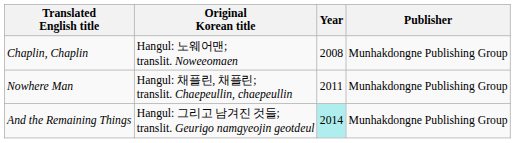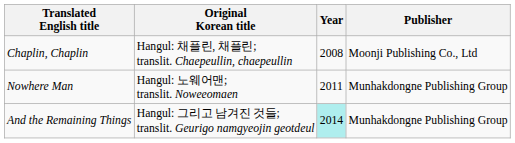 <table class="wikitable">
 <tr>
 <th>Translated <br>English title</th>
 <th>Original <br>Korean title</th>
 <th>Year</th>
 <th>Publisher</th>
 </tr>
 <tr>
 <td><em>Chaplin, Chaplin</em></td>
-<td>Hangul: 노웨어맨; <br>translit. <em>Noweeomaen</em></td>
+<td>Hangul: 채플린, 채플린; <br>translit. <em>Chaepeullin, chaepeullin</em></td>
 <td>2008</td>
-<td>Munhakdongne Publishing Group</td>
+<td>Moonji Publishing Co., Ltd</td>
 </tr>
 <tr>
 <td><em>Nowhere Man</em></td>
-<td>Hangul: 채플린, 채플린; <br>translit. <em>Chaepeullin, chaepeullin</em></td>
+<td>Hangul: 노웨어맨; <br>translit. <em>Noweeomaen</em></td>
 <td>2011</td>
 <td>Munhakdongne Publishing Group</td>
 </tr>
 <tr>
 <td><em>And the Remaining Things</em></td>
 <td>Hangul: 그리고 남겨진 것들; <br>translit. <em>Geurigo namgyeojin geotdeul</em></td>
 <td style="background: paleturquoise;">2014</td>
 <td>Munhakdongne Publishing Group</td>
 </tr>
 </table>
